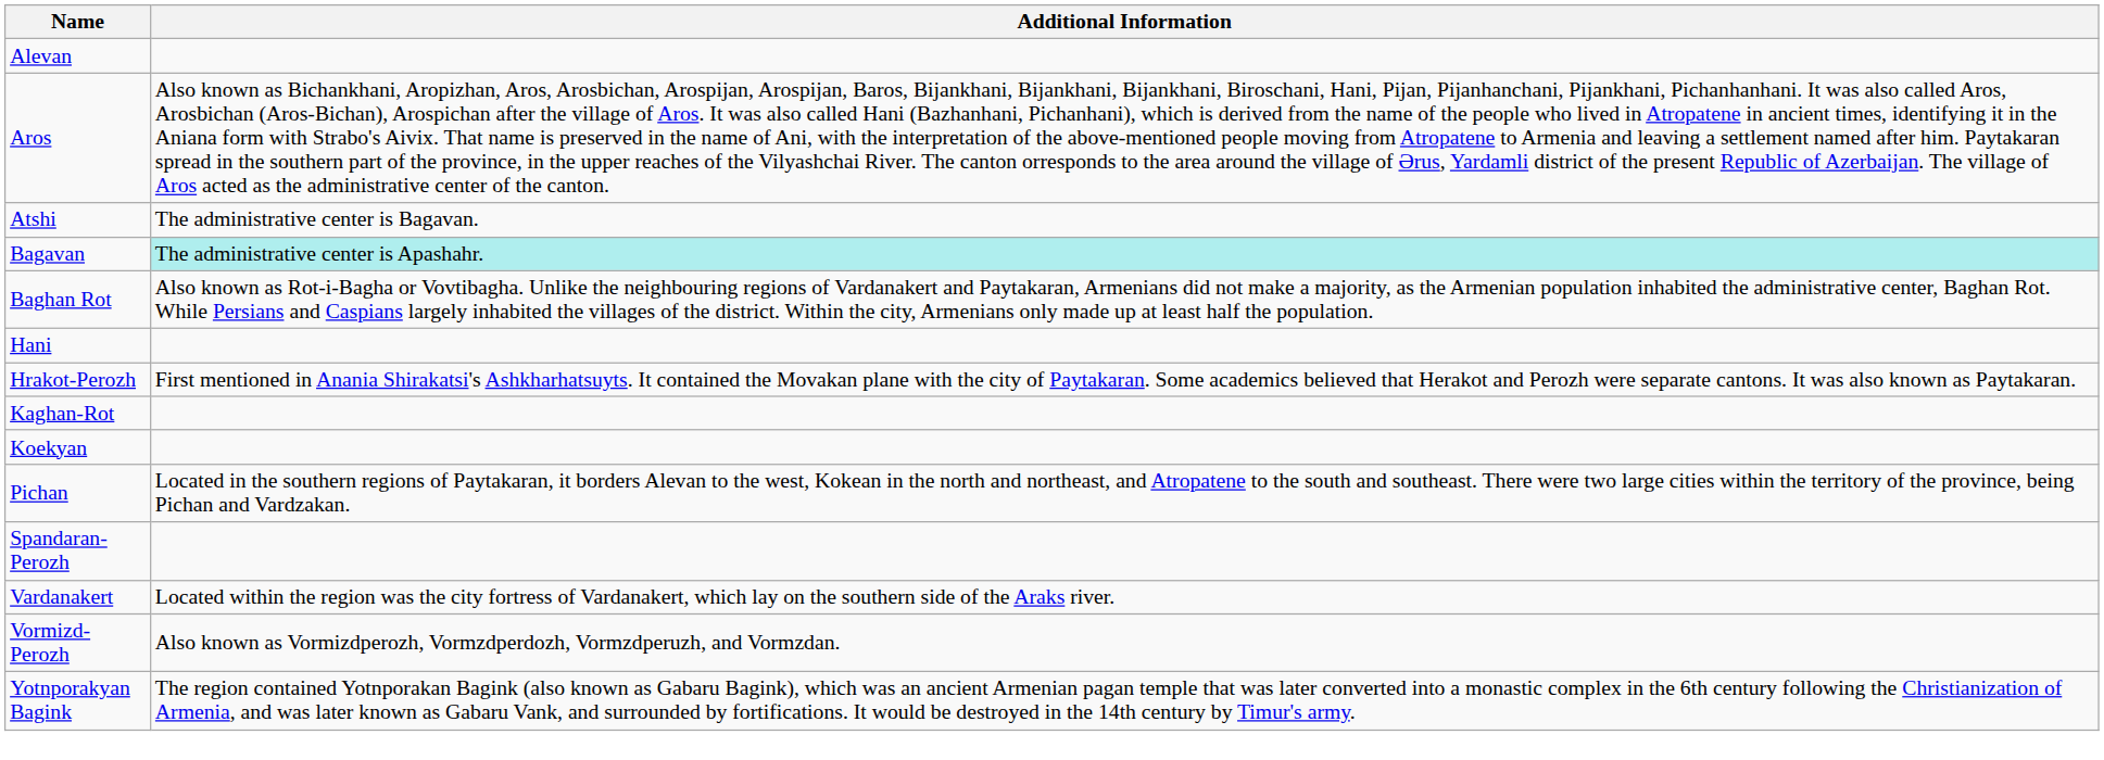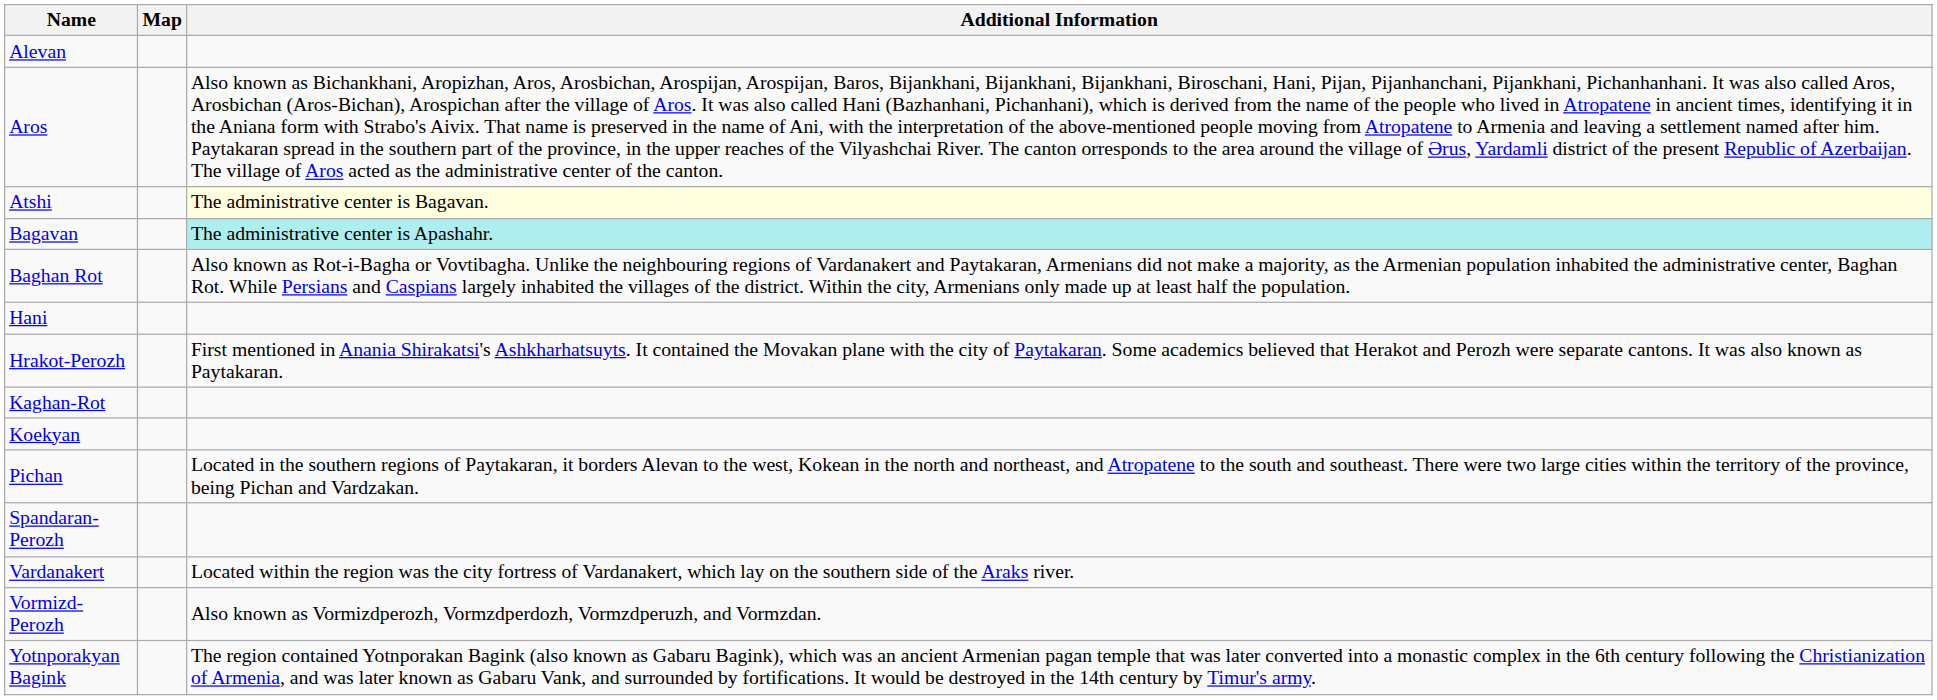 <table class="wikitable">
 <tr>
 <th>Name</th>
+<th>Map</th>
 <th>Additional Information</th>
 </tr>
 <tr>
 <td><a href='#'>Alevan</a></td>
 <td></td>
+<td></td>
 </tr>
 <tr>
 <td><a href='#'>Aros</a></td>
+<td></td>
 <td>Also known as Bichankhani, Aropizhan, Aros, Arosbichan, Arospijan, Arospijan, Baros, Bijankhani, Bijankhani, Bijankhani, Biroschani, Hani, Pijan, Pijanhanchani, Pijankhani, Pichanhanhani. It was also called Aros, Arosbichan (Aros-Bichan), Arospichan after the village of <a href='#'>Aros</a>. It was also called Hani (Bazhanhani, Pichanhani), which is derived from the name of the people who lived in <a href='#'>Atropatene</a> in ancient times, identifying it in the Aniana form with Strabo's Aivix. That name is preserved in the name of Ani, with the interpretation of the above-mentioned people moving from <a href='#'>Atropatene</a> to Armenia and leaving a settlement named after him. Paytakaran spread in the southern part of the province, in the upper reaches of the Vilyashchai River. The canton orresponds to the area around the village of <a href='#'>Ərus</a>, <a href='#'>Yardamli</a> district of the present <a href='#'>Republic of Azerbaijan</a>. The village of <a href='#'>Aros</a> acted as the administrative center of the canton.</td>
 </tr>
 <tr>
 <td><a href='#'>Atshi</a></td>
-<td>The administrative center is Bagavan.</td>
+<td></td>
+<td style="background: lightyellow;">The administrative center is Bagavan.</td>
 </tr>
 <tr>
 <td><a href='#'>Bagavan</a></td>
+<td></td>
 <td style="background: paleturquoise;">The administrative center is Apashahr.</td>
 </tr>
 <tr>
 <td><a href='#'>Baghan Rot</a></td>
+<td></td>
 <td>Also known as Rot-i-Bagha or Vovtibagha. Unlike the neighbouring regions of Vardanakert and Paytakaran, Armenians did not make a majority, as the Armenian population inhabited the administrative center, Baghan Rot. While <a href='#'>Persians</a> and <a href='#'>Caspians</a> largely inhabited the villages of the district. Within the city, Armenians only made up at least half the population.</td>
 </tr>
 <tr>
 <td><a href='#'>Hani</a></td>
 <td></td>
+<td></td>
 </tr>
 <tr>
 <td><a href='#'>Hrakot-Perozh</a></td>
+<td></td>
 <td>First mentioned in <a href='#'>Anania Shirakatsi</a>'s <a href='#'>Ashkharhatsuyts</a>. It contained the Movakan plane with the city of <a href='#'>Paytakaran</a>. Some academics believed that Herakot and Perozh were separate cantons. It was also known as Paytakaran.</td>
 </tr>
 <tr>
 <td><a href='#'>Kaghan-Rot</a></td>
 <td></td>
+<td></td>
 </tr>
 <tr>
 <td><a href='#'>Koekyan</a></td>
 <td></td>
+<td></td>
 </tr>
 <tr>
 <td><a href='#'>Pichan</a></td>
+<td></td>
 <td>Located in the southern regions of Paytakaran, it borders Alevan to the west, Kokean in the north and northeast, and <a href='#'>Atropatene</a> to the south and southeast. There were two large cities within the territory of the province, being Pichan and Vardzakan.</td>
 </tr>
 <tr>
 <td><a href='#'>Spandaran-Perozh</a></td>
 <td></td>
+<td></td>
 </tr>
 <tr>
 <td><a href='#'>Vardanakert</a></td>
+<td></td>
 <td>Located within the region was the city fortress of Vardanakert, which lay on the southern side of the <a href='#'>Araks</a> river.</td>
 </tr>
 <tr>
 <td><a href='#'>Vormizd-Perozh</a></td>
+<td></td>
 <td>Also known as Vormizdperozh, Vormzdperdozh, Vormzdperuzh, and Vormzdan.</td>
 </tr>
 <tr>
 <td><a href='#'>Yotnporakyan Bagink</a></td>
+<td></td>
 <td>The region contained Yotnporakan Bagink (also known as Gabaru Bagink), which was an ancient Armenian pagan temple that was later converted into a monastic complex in the 6th century following the <a href='#'>Christianization of Armenia</a>, and was later known as Gabaru Vank, and surrounded by fortifications. It would be destroyed in the 14th century by <a href='#'>Timur's army</a>.</td>
 </tr>
 </table>
